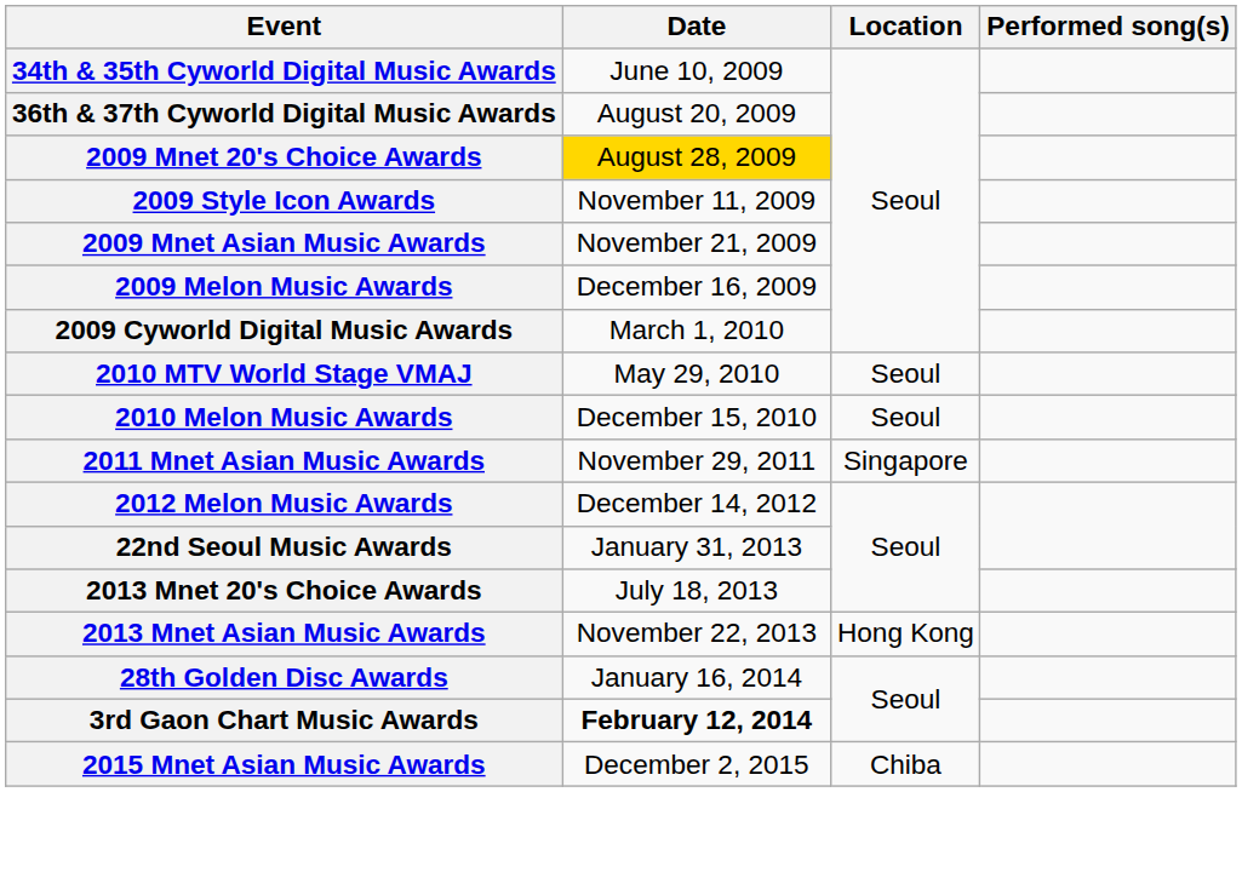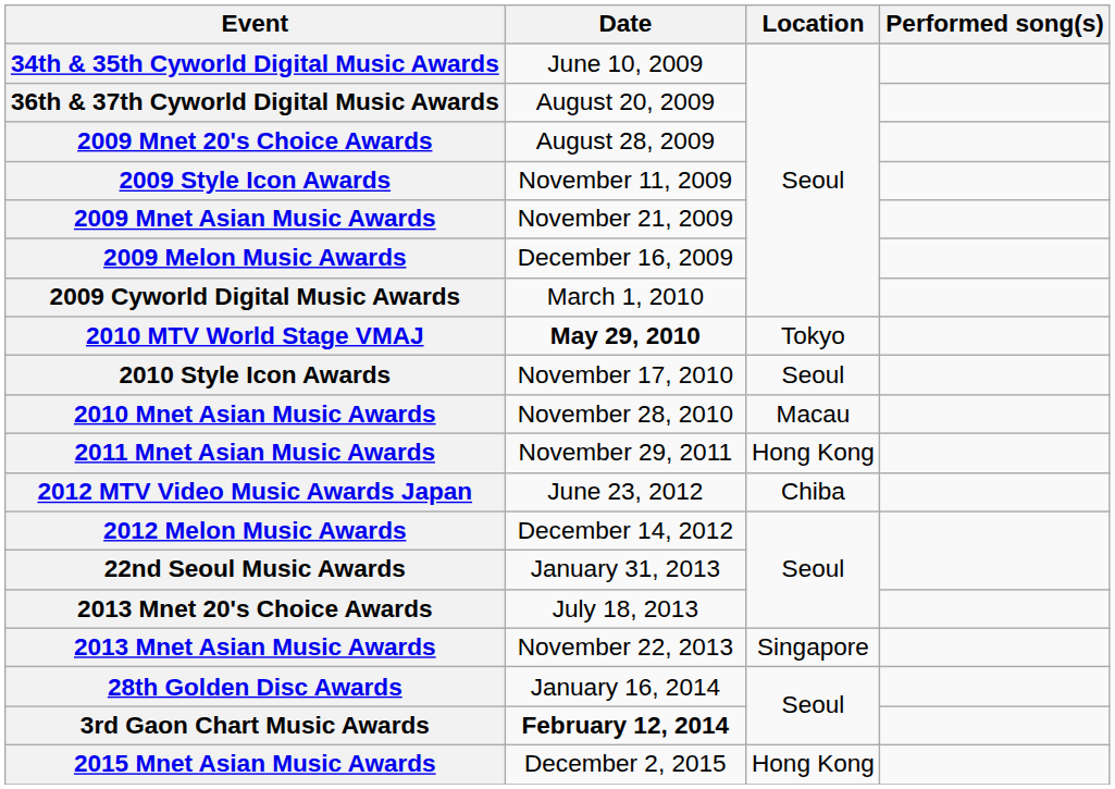 <table class="wikitable sortable plainrowheaders" style="text-align:center;">
 <tr>
 <th scope="col" class="unsortable">Event</th>
 <th scope="col" width="150">Date</th>
 <th scope="col">Location</th>
 <th>Performed song(s)</th>
 </tr>
 <tr>
 <th scope="row"><a href='#'>34th & 35th Cyworld Digital Music Awards</a></th>
 <td>June 10, 2009</td>
 <td rowspan="7">Seoul</td>
 <td></td>
 </tr>
 <tr>
 <th scope="row">36th & 37th Cyworld Digital Music Awards</th>
 <td>August 20, 2009</td>
 <td></td>
 </tr>
 <tr>
 <th scope="row"><a href='#'>2009 Mnet 20's Choice Awards</a></th>
-<td style="background: gold;">August 28, 2009</td>
+<td>August 28, 2009</td>
 <td></td>
 </tr>
 <tr>
 <th scope="row"><a href='#'>2009 Style Icon Awards</a></th>
 <td>November 11, 2009</td>
 <td></td>
 </tr>
 <tr>
 <th scope="row"><a href='#'>2009 Mnet Asian Music Awards</a></th>
 <td>November 21, 2009</td>
 <td></td>
 </tr>
 <tr>
 <th scope="row"><a href='#'>2009 Melon Music Awards</a></th>
 <td>December 16, 2009</td>
 <td></td>
 </tr>
 <tr>
 <th scope="row">2009 Cyworld Digital Music Awards</th>
 <td>March 1, 2010</td>
 <td></td>
 </tr>
 <tr>
 <th scope="row"><a href='#'>2010 MTV World Stage VMAJ</a></th>
-<td>May 29, 2010</td>
+<td><strong>May 29, 2010</strong></td>
+<td>Tokyo</td>
+<td></td>
+</tr>
+<tr>
+<th scope="row">2010 Style Icon Awards</th>
+<td>November 17, 2010</td>
 <td>Seoul</td>
 <td></td>
 </tr>
 <tr>
-<th scope="row"><a href='#'>2010 Melon Music Awards</a></th>
-<td>December 15, 2010</td>
-<td>Seoul</td>
+<th scope="row"><a href='#'>2010 Mnet Asian Music Awards</a></th>
+<td>November 28, 2010</td>
+<td>Macau</td>
 <td></td>
 </tr>
 <tr>
 <th scope="row"><a href='#'>2011 Mnet Asian Music Awards</a></th>
 <td>November 29, 2011</td>
-<td>Singapore</td>
+<td>Hong Kong</td>
+<td></td>
+</tr>
+<tr>
+<th scope="row"><a href='#'>2012 MTV Video Music Awards Japan</a></th>
+<td>June 23, 2012</td>
+<td>Chiba</td>
 <td></td>
 </tr>
 <tr>
 <th scope="row"><a href='#'>2012 Melon Music Awards</a></th>
 <td>December 14, 2012</td>
 <td rowspan="3">Seoul</td>
 <td rowspan="2"></td>
 </tr>
 <tr>
 <th scope="row">22nd Seoul Music Awards</th>
 <td>January 31, 2013</td>
 </tr>
 <tr>
 <th scope="row">2013 Mnet 20's Choice Awards</th>
 <td>July 18, 2013</td>
 <td></td>
 </tr>
 <tr>
 <th scope="row"><a href='#'>2013 Mnet Asian Music Awards</a></th>
 <td>November 22, 2013</td>
-<td>Hong Kong</td>
+<td>Singapore</td>
 <td></td>
 </tr>
 <tr>
 <th scope="row"><a href='#'>28th Golden Disc Awards</a></th>
 <td>January 16, 2014</td>
 <td rowspan="2">Seoul</td>
 <td></td>
 </tr>
 <tr>
 <th scope="row">3rd Gaon Chart Music Awards</th>
 <td><strong>February 12, 2014</strong></td>
 <td></td>
 </tr>
 <tr>
 <th scope="row"><a href='#'>2015 Mnet Asian Music Awards</a></th>
 <td>December 2, 2015</td>
-<td>Chiba</td>
+<td>Hong Kong</td>
 <td></td>
 </tr>
 </table>
